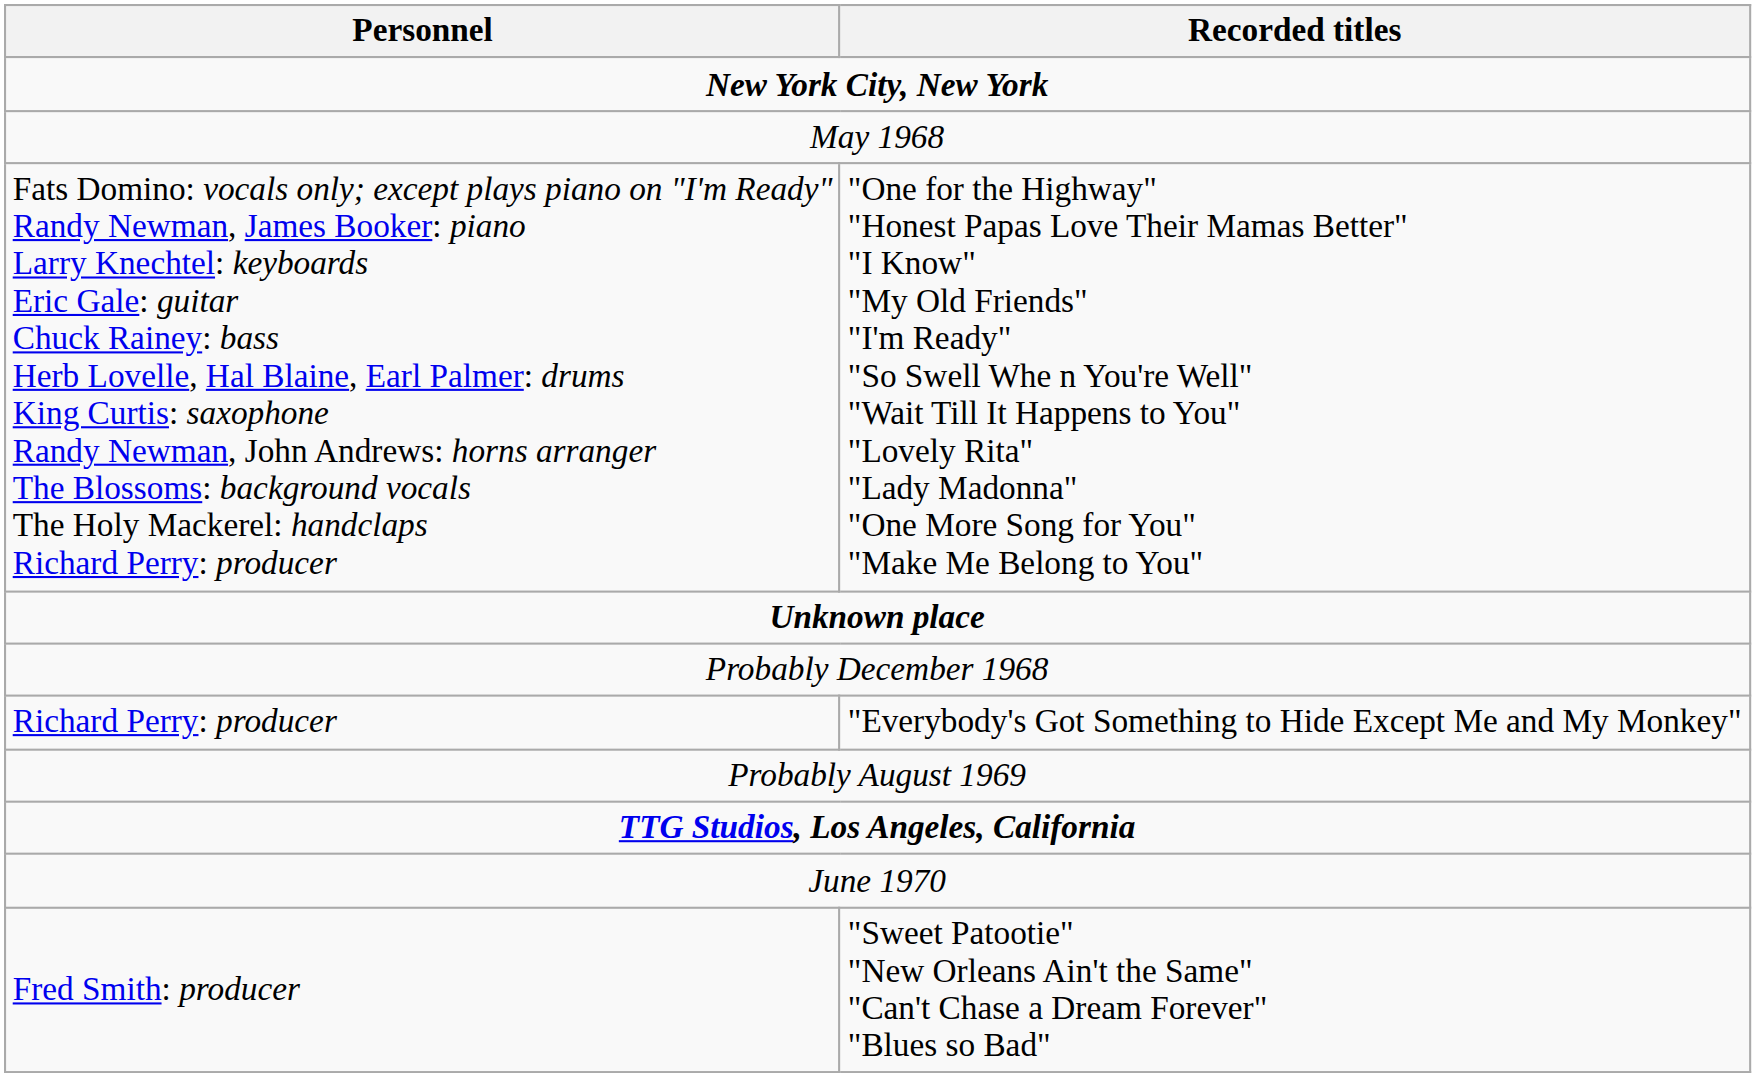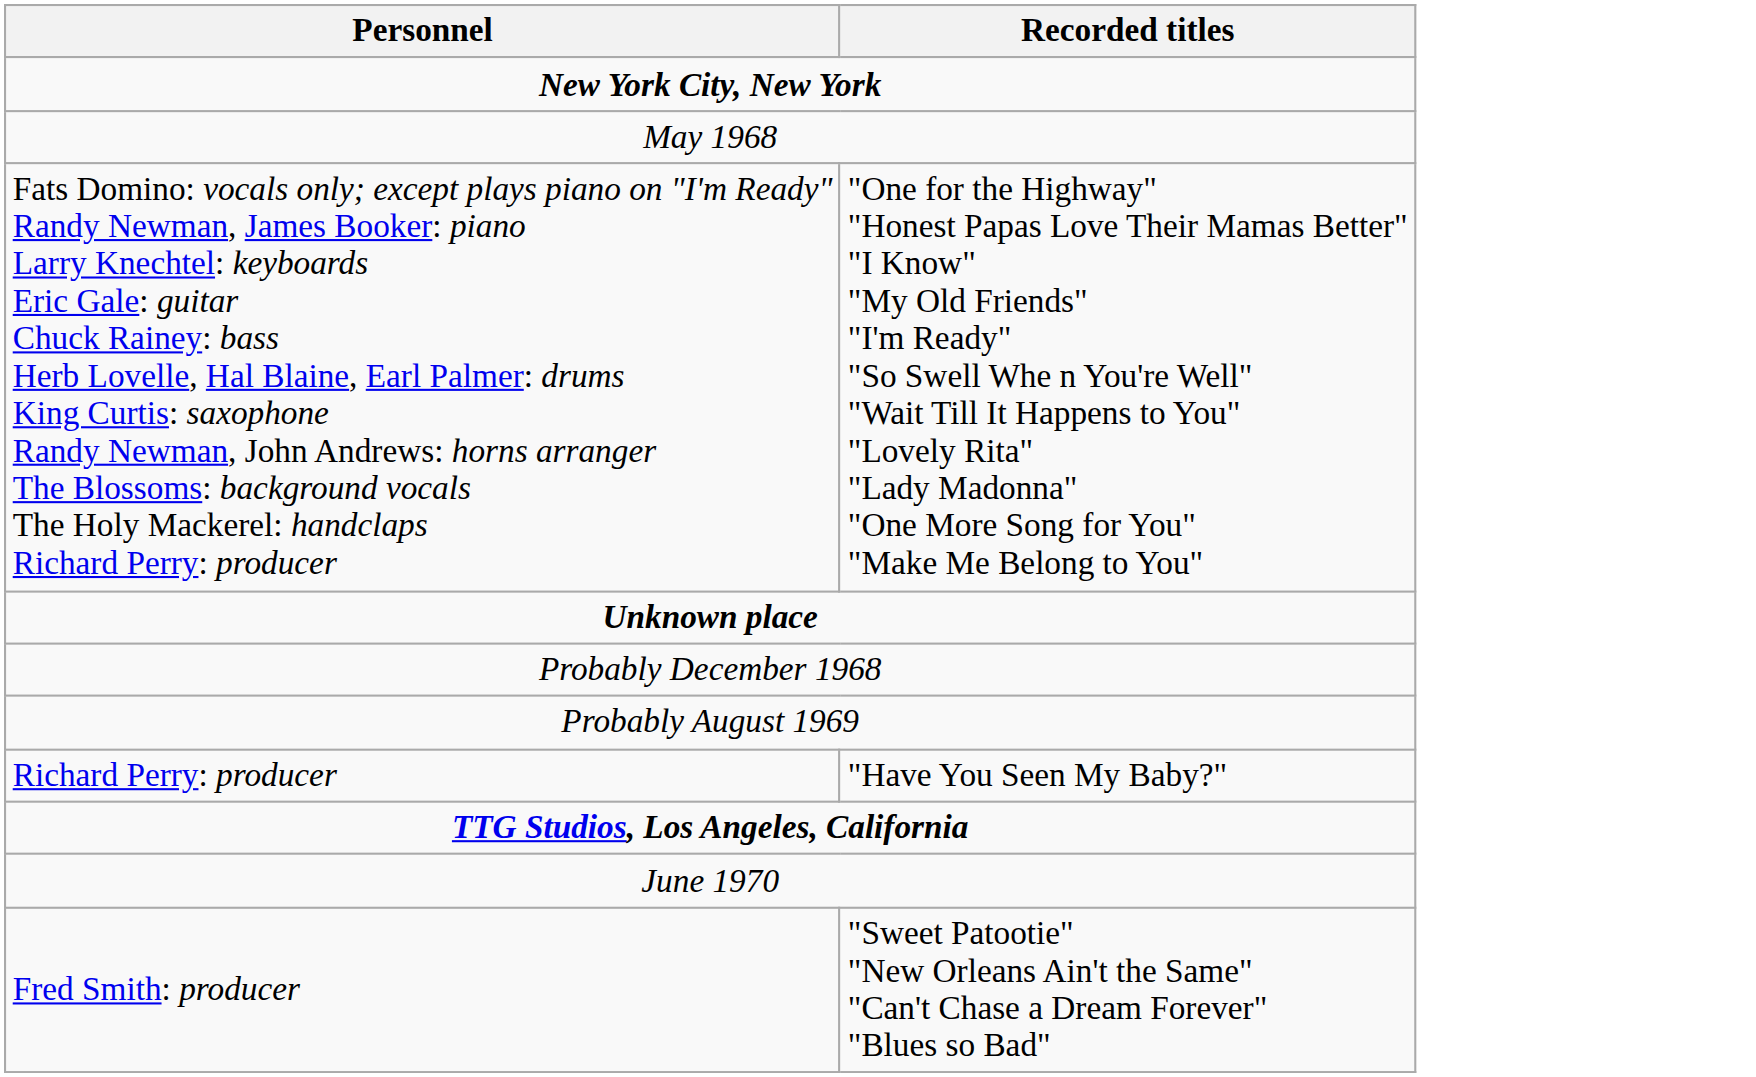 <table class="wikitable">
 <tr>
 <th>Personnel</th>
 <th>Recorded titles</th>
 </tr>
 <tr>
 <td colspan="2" align=center><strong><em>New York City, New York</em></strong></td>
 </tr>
 <tr>
 <td colspan="2" align=center><em>May 1968</em></td>
 </tr>
 <tr>
 <td>Fats Domino: <em>vocals only; except plays piano on "I'm Ready"</em><br><a href='#'>Randy Newman</a>, <a href='#'>James Booker</a>: <em>piano</em><br><a href='#'>Larry Knechtel</a>: <em>keyboards</em><br><a href='#'>Eric Gale</a>: <em>guitar</em><br><a href='#'>Chuck Rainey</a>: <em>bass</em><br><a href='#'>Herb Lovelle</a>, <a href='#'>Hal Blaine</a>, <a href='#'>Earl Palmer</a>: <em>drums</em><br><a href='#'>King Curtis</a>: <em>saxophone</em><br><a href='#'>Randy Newman</a>, John Andrews: <em>horns arranger</em><br><a href='#'>The Blossoms</a>: <em>background vocals</em><br>The Holy Mackerel: <em>handclaps</em><br><a href='#'>Richard Perry</a>: <em>producer</em></td>
 <td>"One for the Highway"<br>"Honest Papas Love Their Mamas Better"<br>"I Know"<br>"My Old Friends"<br>"I'm Ready"<br>"So Swell Whe n You're Well"<br>"Wait Till It Happens to You"<br>"Lovely Rita"<br>"Lady Madonna"<br>"One More Song for You"<br>"Make Me Belong to You"</td>
 </tr>
 <tr>
 <td colspan="2" align=center><strong><em>Unknown place</em></strong></td>
 </tr>
 <tr>
 <td colspan="2" align=center><em>Probably December 1968</em></td>
 </tr>
 <tr>
-<td><a href='#'>Richard Perry</a>: <em>producer</em></td>
-<td>"Everybody's Got Something to Hide Except Me and My Monkey"</td>
+<td colspan="2" align=center><em>Probably August 1969</em></td>
 </tr>
 <tr>
-<td colspan="2" align=center><em>Probably August 1969</em></td>
+<td><a href='#'>Richard Perry</a>: <em>producer</em></td>
+<td>"Have You Seen My Baby?"</td>
 </tr>
 <tr>
 <td colspan="2" align=center><strong><em><a href='#'>TTG Studios</a>, Los Angeles, California</em></strong></td>
 </tr>
 <tr>
 <td colspan="2" align=center><em>June 1970</em></td>
 </tr>
 <tr>
 <td><a href='#'>Fred Smith</a>: <em>producer</em></td>
 <td>"Sweet Patootie"<br>"New Orleans Ain't the Same"<br>"Can't Chase a Dream Forever"<br>"Blues so Bad"</td>
 </tr>
 </table>
